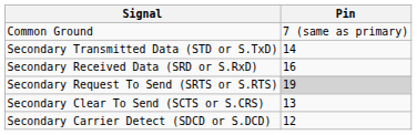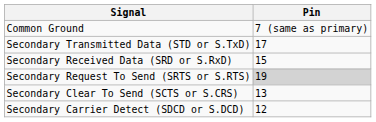 <table class="wikitable" style="margin:auto;">
 <tr>
 <th>Signal</th>
 <th>Pin</th>
 </tr>
 <tr>
 <td>Common Ground</td>
 <td>7 (same as primary)</td>
 </tr>
 <tr>
 <td>Secondary Transmitted Data (STD or S.TxD)</td>
-<td>14</td>
+<td>17</td>
 </tr>
 <tr>
 <td>Secondary Received Data (SRD or S.RxD)</td>
-<td>16</td>
+<td>15</td>
 </tr>
 <tr>
 <td>Secondary Request To Send (SRTS or S.RTS)</td>
 <td style="background: lightgrey;">19</td>
 </tr>
 <tr>
 <td>Secondary Clear To Send (SCTS or S.CRS)</td>
 <td>13</td>
 </tr>
 <tr>
 <td>Secondary Carrier Detect (SDCD or S.DCD)</td>
 <td>12</td>
 </tr>
 </table>
